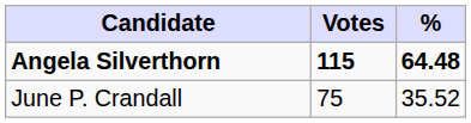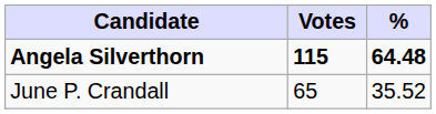 <table class="wikitable">
 <tr>
 <th style="background:#ddf; width:200px;">Candidate</th>
 <th style="background:#ddf; width:50px;">Votes</th>
 <th style="background:#ddf; width:30px;">%</th>
 </tr>
 <tr>
 <td><strong>Angela Silverthorn</strong></td>
 <td><strong>115</strong></td>
 <td><strong>64.48</strong></td>
 </tr>
 <tr>
 <td>June P. Crandall</td>
-<td>75</td>
+<td>65</td>
 <td>35.52</td>
 </tr>
 </table>
